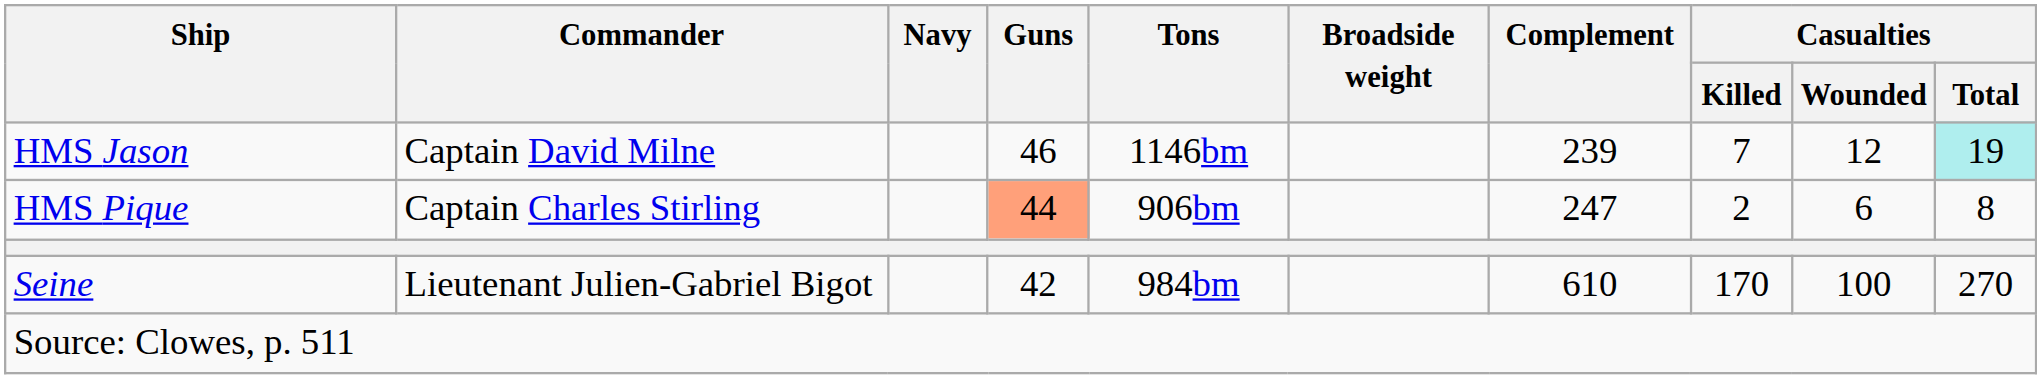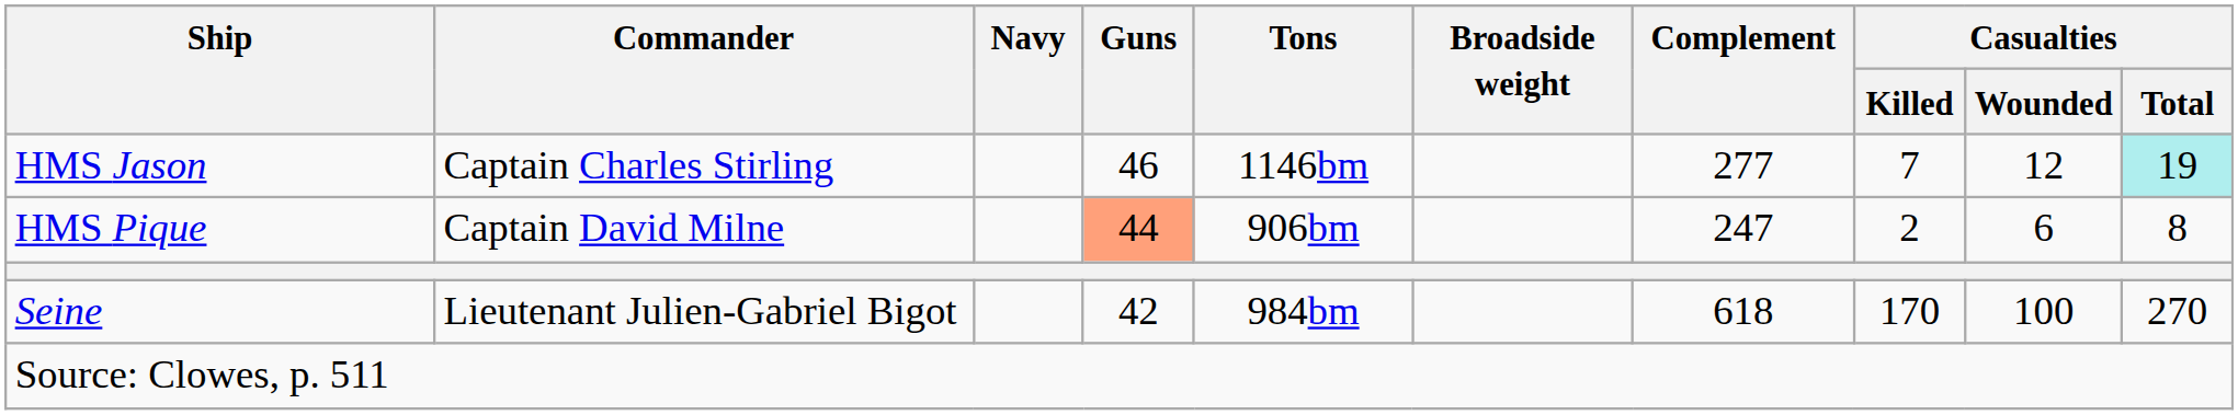 <table class="wikitable" width=100%>
 <tr valign="top">
 <th width=20%; align= center rowspan=2><small> Ship </small></th>
 <th width=25%; align= center rowspan=2><small> Commander </small></th>
 <th width=5%; align= center rowspan=2><small> Navy </small></th>
 <th width=5%; align= center rowspan=2><small> Guns </small></th>
 <th width=10%; align= center rowspan=2><small> Tons </small></th>
 <th width=10%; align= center rowspan=2><small> Broadside<br>weight</small></th>
 <th width=10%; align= center rowspan=2><small> Complement</small></th>
 <th width=15%; align= center colspan=3><small> Casualties</small></th>
 </tr>
 <tr valign="top">
 <th width=5%; align= center><small> Killed </small></th>
 <th width=5%; align= center><small> Wounded </small></th>
 <th width=5%; align= center><small> Total</small></th>
 </tr>
 <tr valign="top">
 <td align= left><a href='#'>HMS <em>Jason</em></a></td>
-<td align= left>Captain <a href='#'>David Milne</a></td>
+<td align= left>Captain <a href='#'>Charles Stirling</a></td>
 <td align= center></td>
 <td align= center>46</td>
 <td align= center>1146<a href='#'>bm</a></td>
 <td align= center><small></small></td>
-<td align= center>239</td>
+<td align= center>277</td>
 <td align= center>7</td>
 <td align= center>12</td>
 <td align= center style="background: paleturquoise;">19</td>
 </tr>
 <tr valign="top">
 <td align= left><a href='#'>HMS <em>Pique</em></a></td>
-<td align= left>Captain <a href='#'>Charles Stirling</a></td>
+<td align= left>Captain <a href='#'>David Milne</a></td>
 <td align= center></td>
 <td align= center style="background: lightsalmon;">44</td>
 <td align= center>906<a href='#'>bm</a></td>
 <td align= center><small></small></td>
 <td align= center>247</td>
 <td align= center>2</td>
 <td align= center>6</td>
 <td align= center>8</td>
 </tr>
 <tr valign="top">
 <th colspan="10" bgcolor="white"></th>
 </tr>
 <tr valign="top">
 <td align= left><a href='#'><em>Seine</em></a></td>
 <td align= left>Lieutenant Julien-Gabriel Bigot</td>
 <td align= center></td>
 <td align= center>42</td>
 <td align= center>984<a href='#'>bm</a></td>
 <td align= center><small></small></td>
-<td align= center>610</td>
+<td align= center>618</td>
 <td align= center>170</td>
 <td align= center>100</td>
 <td align= center>270</td>
 </tr>
 <tr valign="top">
 <td colspan="10" align="left">Source: Clowes, p. 511</td>
 </tr>
 </table>
